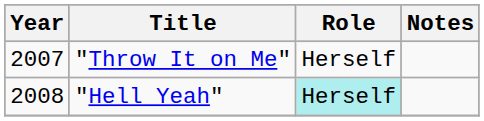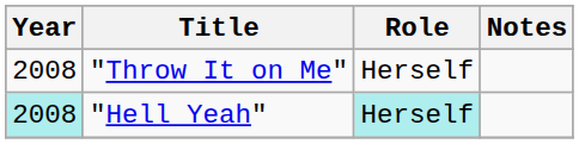 <table class="wikitable sortable">
 <tr>
 <th>Year</th>
 <th>Title</th>
 <th>Role</th>
 <th class="unsortable">Notes</th>
 </tr>
 <tr>
-<td>2007</td>
+<td>2008</td>
 <td>"<a href='#'>Throw It on Me</a>"</td>
 <td>Herself</td>
 <td></td>
 </tr>
 <tr>
-<td>2008</td>
+<td style="background: paleturquoise;">2008</td>
 <td>"<a href='#'>Hell Yeah</a>"</td>
 <td style="background: paleturquoise;">Herself</td>
 <td></td>
 </tr>
 <tr>
 </tr>
 </table>
